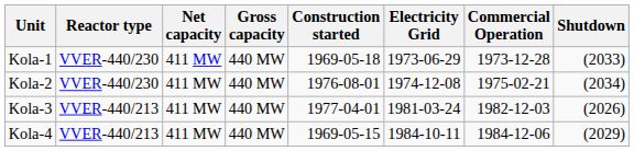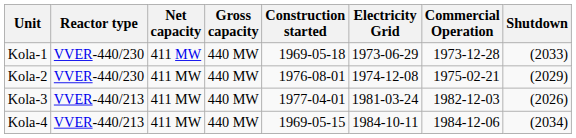 <table class="wikitable">
 <tr>
 <th>Unit</th>
 <th>Reactor type</th>
 <th>Net<br>capacity</th>
 <th>Gross<br>capacity</th>
 <th>Construction<br>started</th>
 <th>Electricity<br>Grid</th>
 <th>Commercial<br>Operation</th>
 <th>Shutdown</th>
 </tr>
 <tr>
 <td>Kola-1</td>
 <td><a href='#'>VVER</a>-440/230</td>
 <td style="text-align:right;">411 <a href='#'>MW</a></td>
 <td style="text-align:right;">440 MW</td>
 <td style="text-align:right;">1969-05-18</td>
 <td style="text-align:right;">1973-06-29</td>
 <td style="text-align:right;">1973-12-28</td>
 <td style="text-align:right;">(2033)</td>
 </tr>
 <tr>
 <td>Kola-2</td>
 <td><a href='#'>VVER</a>-440/230</td>
 <td style="text-align:right;">411 MW</td>
 <td style="text-align:right;">440 MW</td>
 <td style="text-align:right;">1976-08-01</td>
 <td style="text-align:right;">1974-12-08</td>
 <td style="text-align:right;">1975-02-21</td>
-<td style="text-align:right;">(2034)</td>
+<td style="text-align:right;">(2029)</td>
 </tr>
 <tr>
 <td>Kola-3</td>
 <td><a href='#'>VVER</a>-440/213</td>
 <td style="text-align:right;">411 MW</td>
 <td style="text-align:right;">440 MW</td>
 <td style="text-align:right;">1977-04-01</td>
 <td style="text-align:right;">1981-03-24</td>
 <td style="text-align:right;">1982-12-03</td>
 <td style="text-align:right;">(2026)</td>
 </tr>
 <tr>
 <td>Kola-4</td>
 <td><a href='#'>VVER</a>-440/213</td>
 <td style="text-align:right;">411 MW</td>
 <td style="text-align:right;">440 MW</td>
 <td style="text-align:right;">1969-05-15</td>
 <td style="text-align:right;">1984-10-11</td>
 <td style="text-align:right;">1984-12-06</td>
-<td style="text-align:right;">(2029)</td>
+<td style="text-align:right;">(2034)</td>
 </tr>
 </table>
